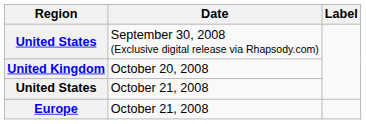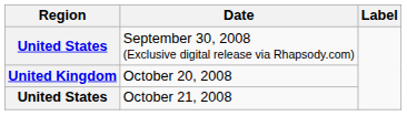 <table class="wikitable plainrowheaders">
 <tr>
 <th scope="col">Region</th>
 <th scope="col">Date</th>
 <th scope="col">Label</th>
 </tr>
 <tr>
 <th scope="row"><a href='#'>United States</a></th>
 <td>September 30, 2008<br><small>(Exclusive digital release via Rhapsody.com)</small></td>
 <td rowspan="3"></td>
 </tr>
 <tr>
 <th scope="row"><a href='#'>United Kingdom</a></th>
 <td>October 20, 2008</td>
 </tr>
 <tr>
 <th scope="row">United States</th>
 <td>October 21, 2008</td>
 </tr>
-<tr>
-<th scope="row"><a href='#'>Europe</a></th>
-<td>October 21, 2008</td>
-<td></td>
-</tr>
 </table>
